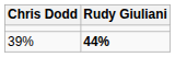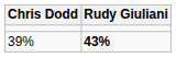 <table class="wikitable">
 <tr>
 <th>Chris Dodd</th>
 <th>Rudy Giuliani</th>
 </tr>
 <tr>
 <td></td>
 <td></td>
 </tr>
 <tr>
 <td>39%</td>
-<td><strong>44%</strong></td>
+<td><strong>43%</strong></td>
 </tr>
 </table>
